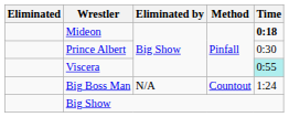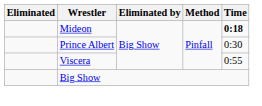 <table class="wikitable sortable">
 <tr>
 <th>Eliminated</th>
 <th>Wrestler</th>
 <th>Eliminated by</th>
 <th>Method</th>
 <th>Time</th>
 </tr>
 <tr>
 <td></td>
 <td><a href='#'>Mideon</a></td>
 <td rowspan="3"><a href='#'>Big Show</a></td>
 <td rowspan="3"><a href='#'>Pinfall</a></td>
 <td><strong>0:18</strong></td>
 </tr>
 <tr>
 <td></td>
 <td><a href='#'>Prince Albert</a></td>
 <td>0:30</td>
 </tr>
 <tr>
 <td></td>
 <td><a href='#'>Viscera</a></td>
-<td style="background: paleturquoise;">0:55</td>
-</tr>
-<tr>
-<td></td>
-<td><a href='#'>Big Boss Man</a></td>
-<td>N/A</td>
-<td><a href='#'>Countout</a></td>
-<td>1:24</td>
+<td>0:55</td>
 </tr>
 <tr>
 <td></td>
 <td colspan="4"><a href='#'>Big Show</a></td>
 </tr>
 </table>
